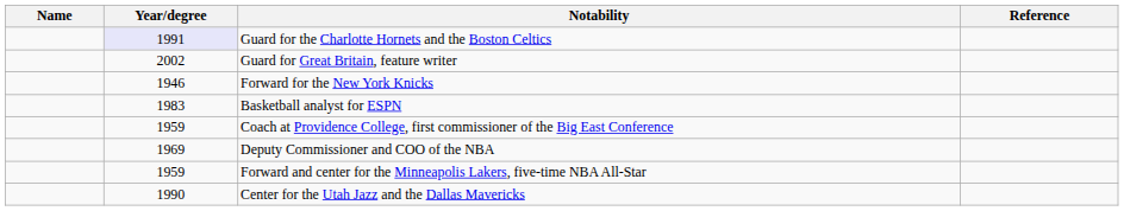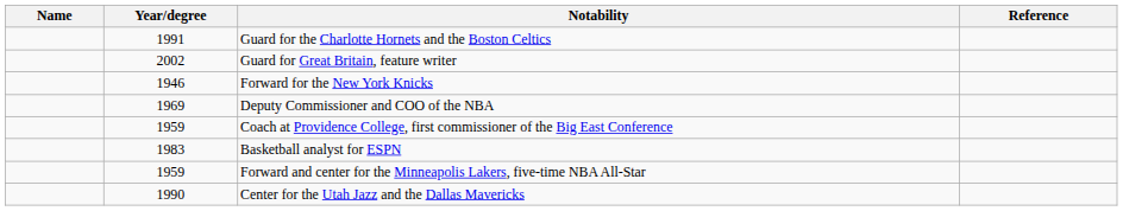 <table class="wikitable sortable" style="width:100%">
 <tr>
 <th style="width:*;">Name</th>
 <th style="width:12%;">Year/degree</th>
 <th style="width:65%;" class="unsortable">Notability</th>
 <th style="width:*;" class="unsortable">Reference</th>
 </tr>
 <tr>
 <td></td>
-<td style="background: lavender; text-align:center;">1991</td>
+<td style="text-align:center;">1991</td>
 <td>Guard for the <a href='#'>Charlotte Hornets</a> and the <a href='#'>Boston Celtics</a></td>
 <td style="text-align:center;"></td>
 </tr>
 <tr>
 <td></td>
 <td style="text-align:center;">2002</td>
 <td>Guard for <a href='#'>Great Britain</a>, feature writer</td>
 <td style="text-align:center;"></td>
 </tr>
 <tr>
 <td></td>
 <td style="text-align:center;">1946</td>
 <td>Forward for the <a href='#'>New York Knicks</a></td>
 <td style="text-align:center;"></td>
 </tr>
 <tr>
 <td></td>
-<td style="text-align:center;">1983</td>
-<td>Basketball analyst for <a href='#'>ESPN</a></td>
+<td style="text-align:center;">1969</td>
+<td>Deputy Commissioner and COO of the NBA</td>
 <td style="text-align:center;"></td>
 </tr>
 <tr>
 <td></td>
 <td style="text-align:center;">1959</td>
 <td>Coach at <a href='#'>Providence College</a>, first commissioner of the <a href='#'>Big East Conference</a></td>
 <td style="text-align:center;"></td>
 </tr>
 <tr>
 <td></td>
-<td style="text-align:center;">1969</td>
-<td>Deputy Commissioner and COO of the NBA</td>
+<td style="text-align:center;">1983</td>
+<td>Basketball analyst for <a href='#'>ESPN</a></td>
 <td style="text-align:center;"></td>
 </tr>
 <tr>
 <td></td>
 <td style="text-align:center;">1959</td>
 <td>Forward and center for the <a href='#'>Minneapolis Lakers</a>, five-time NBA All-Star</td>
 <td style="text-align:center;"></td>
 </tr>
 <tr>
 <td></td>
 <td style="text-align:center;">1990</td>
 <td>Center for the <a href='#'>Utah Jazz</a> and the <a href='#'>Dallas Mavericks</a></td>
 <td style="text-align:center;"></td>
 </tr>
 </table>
